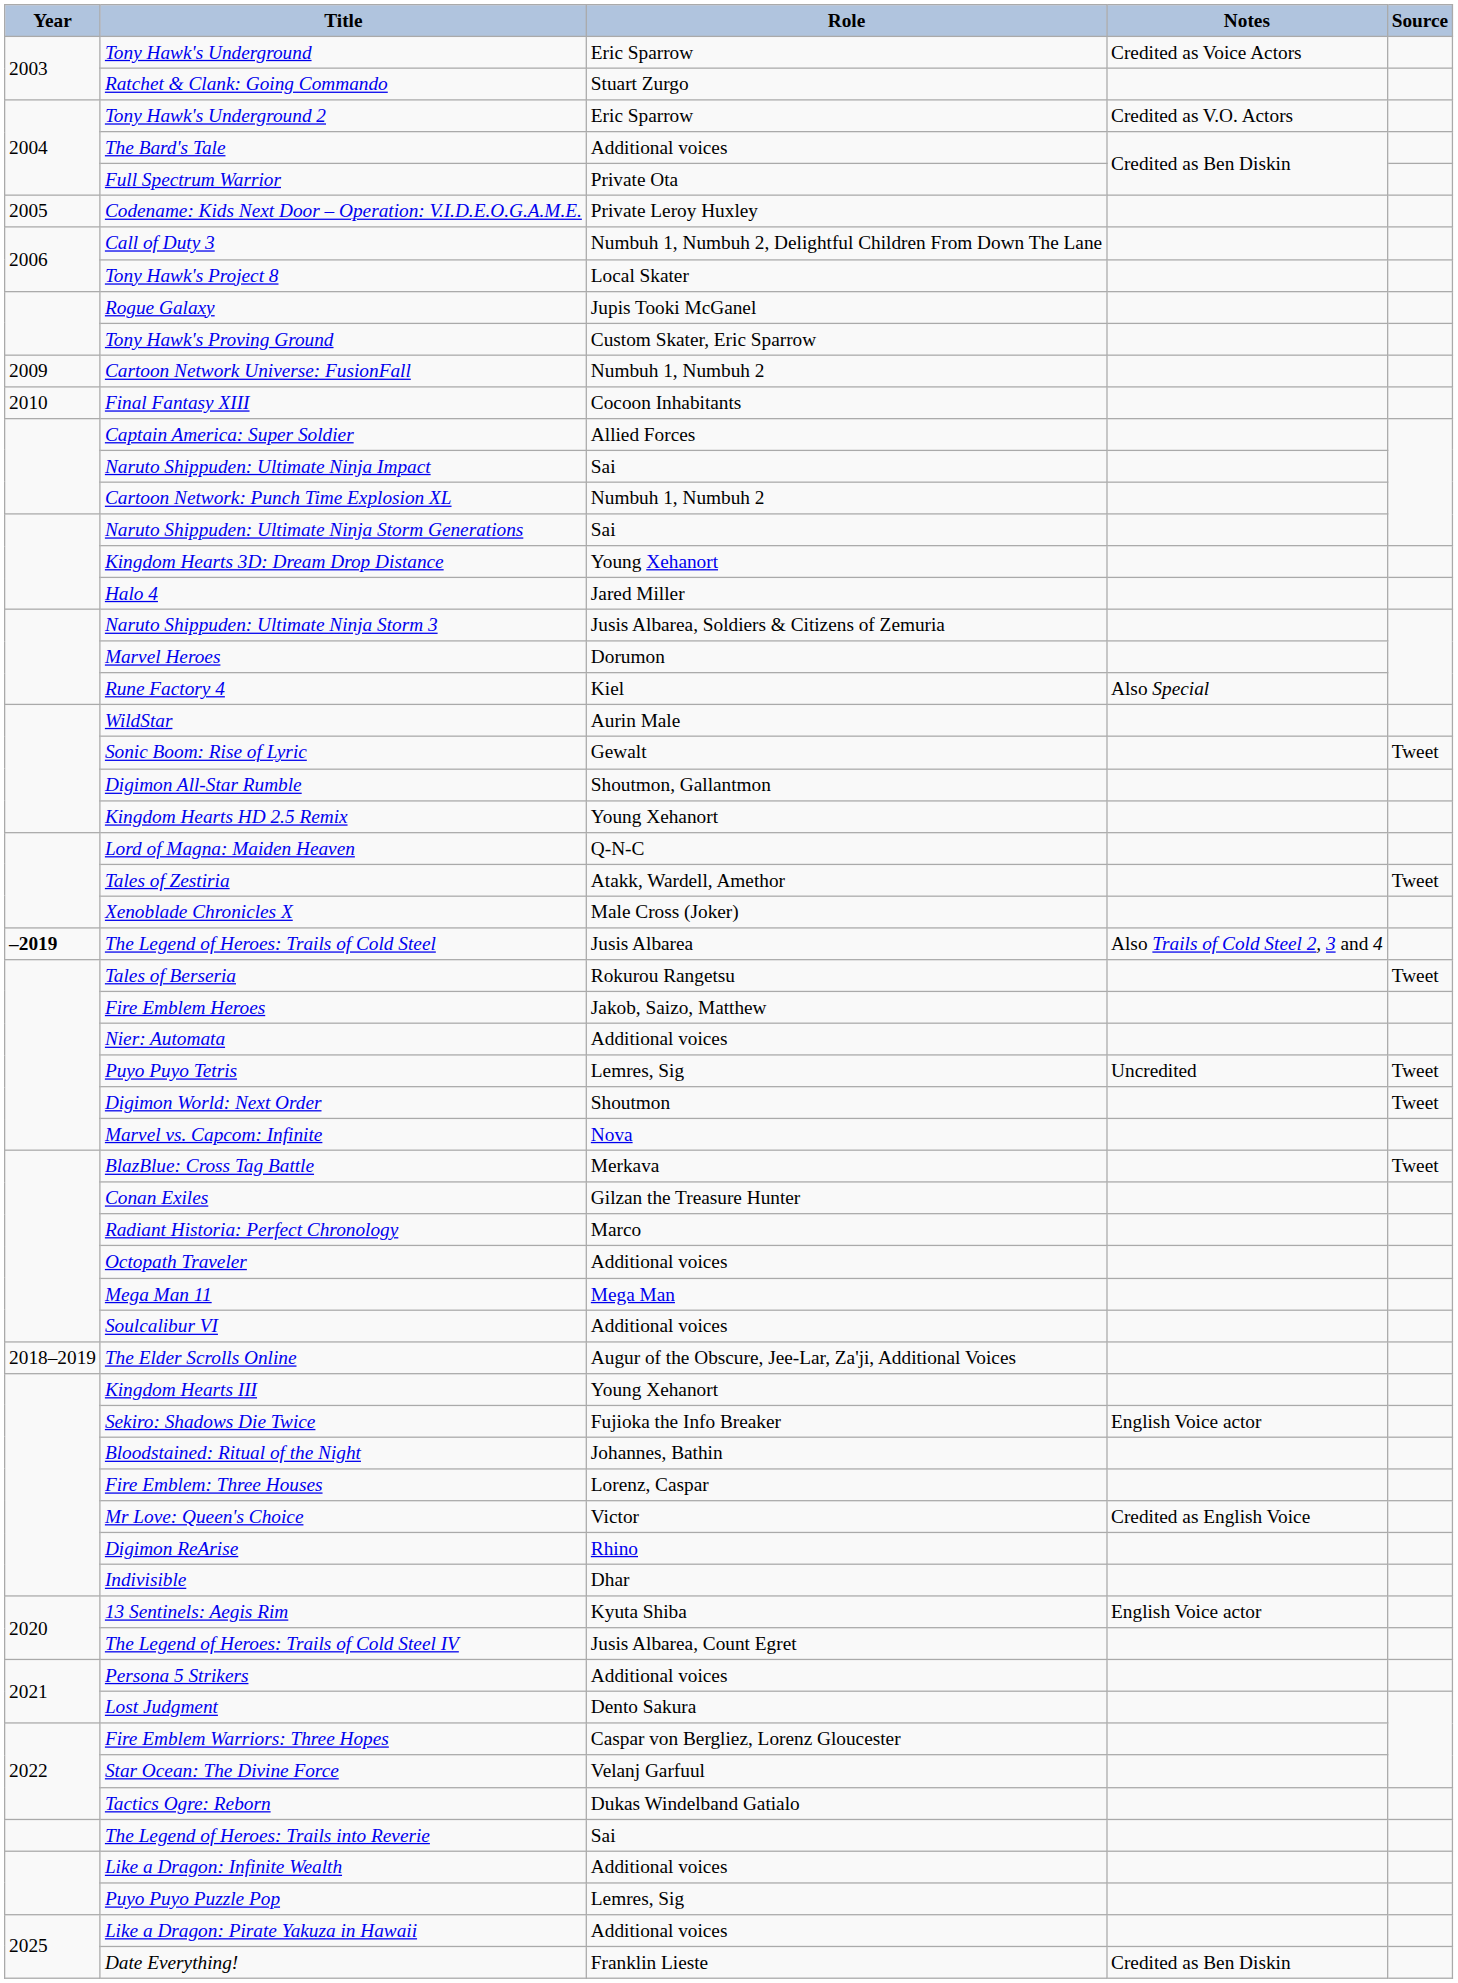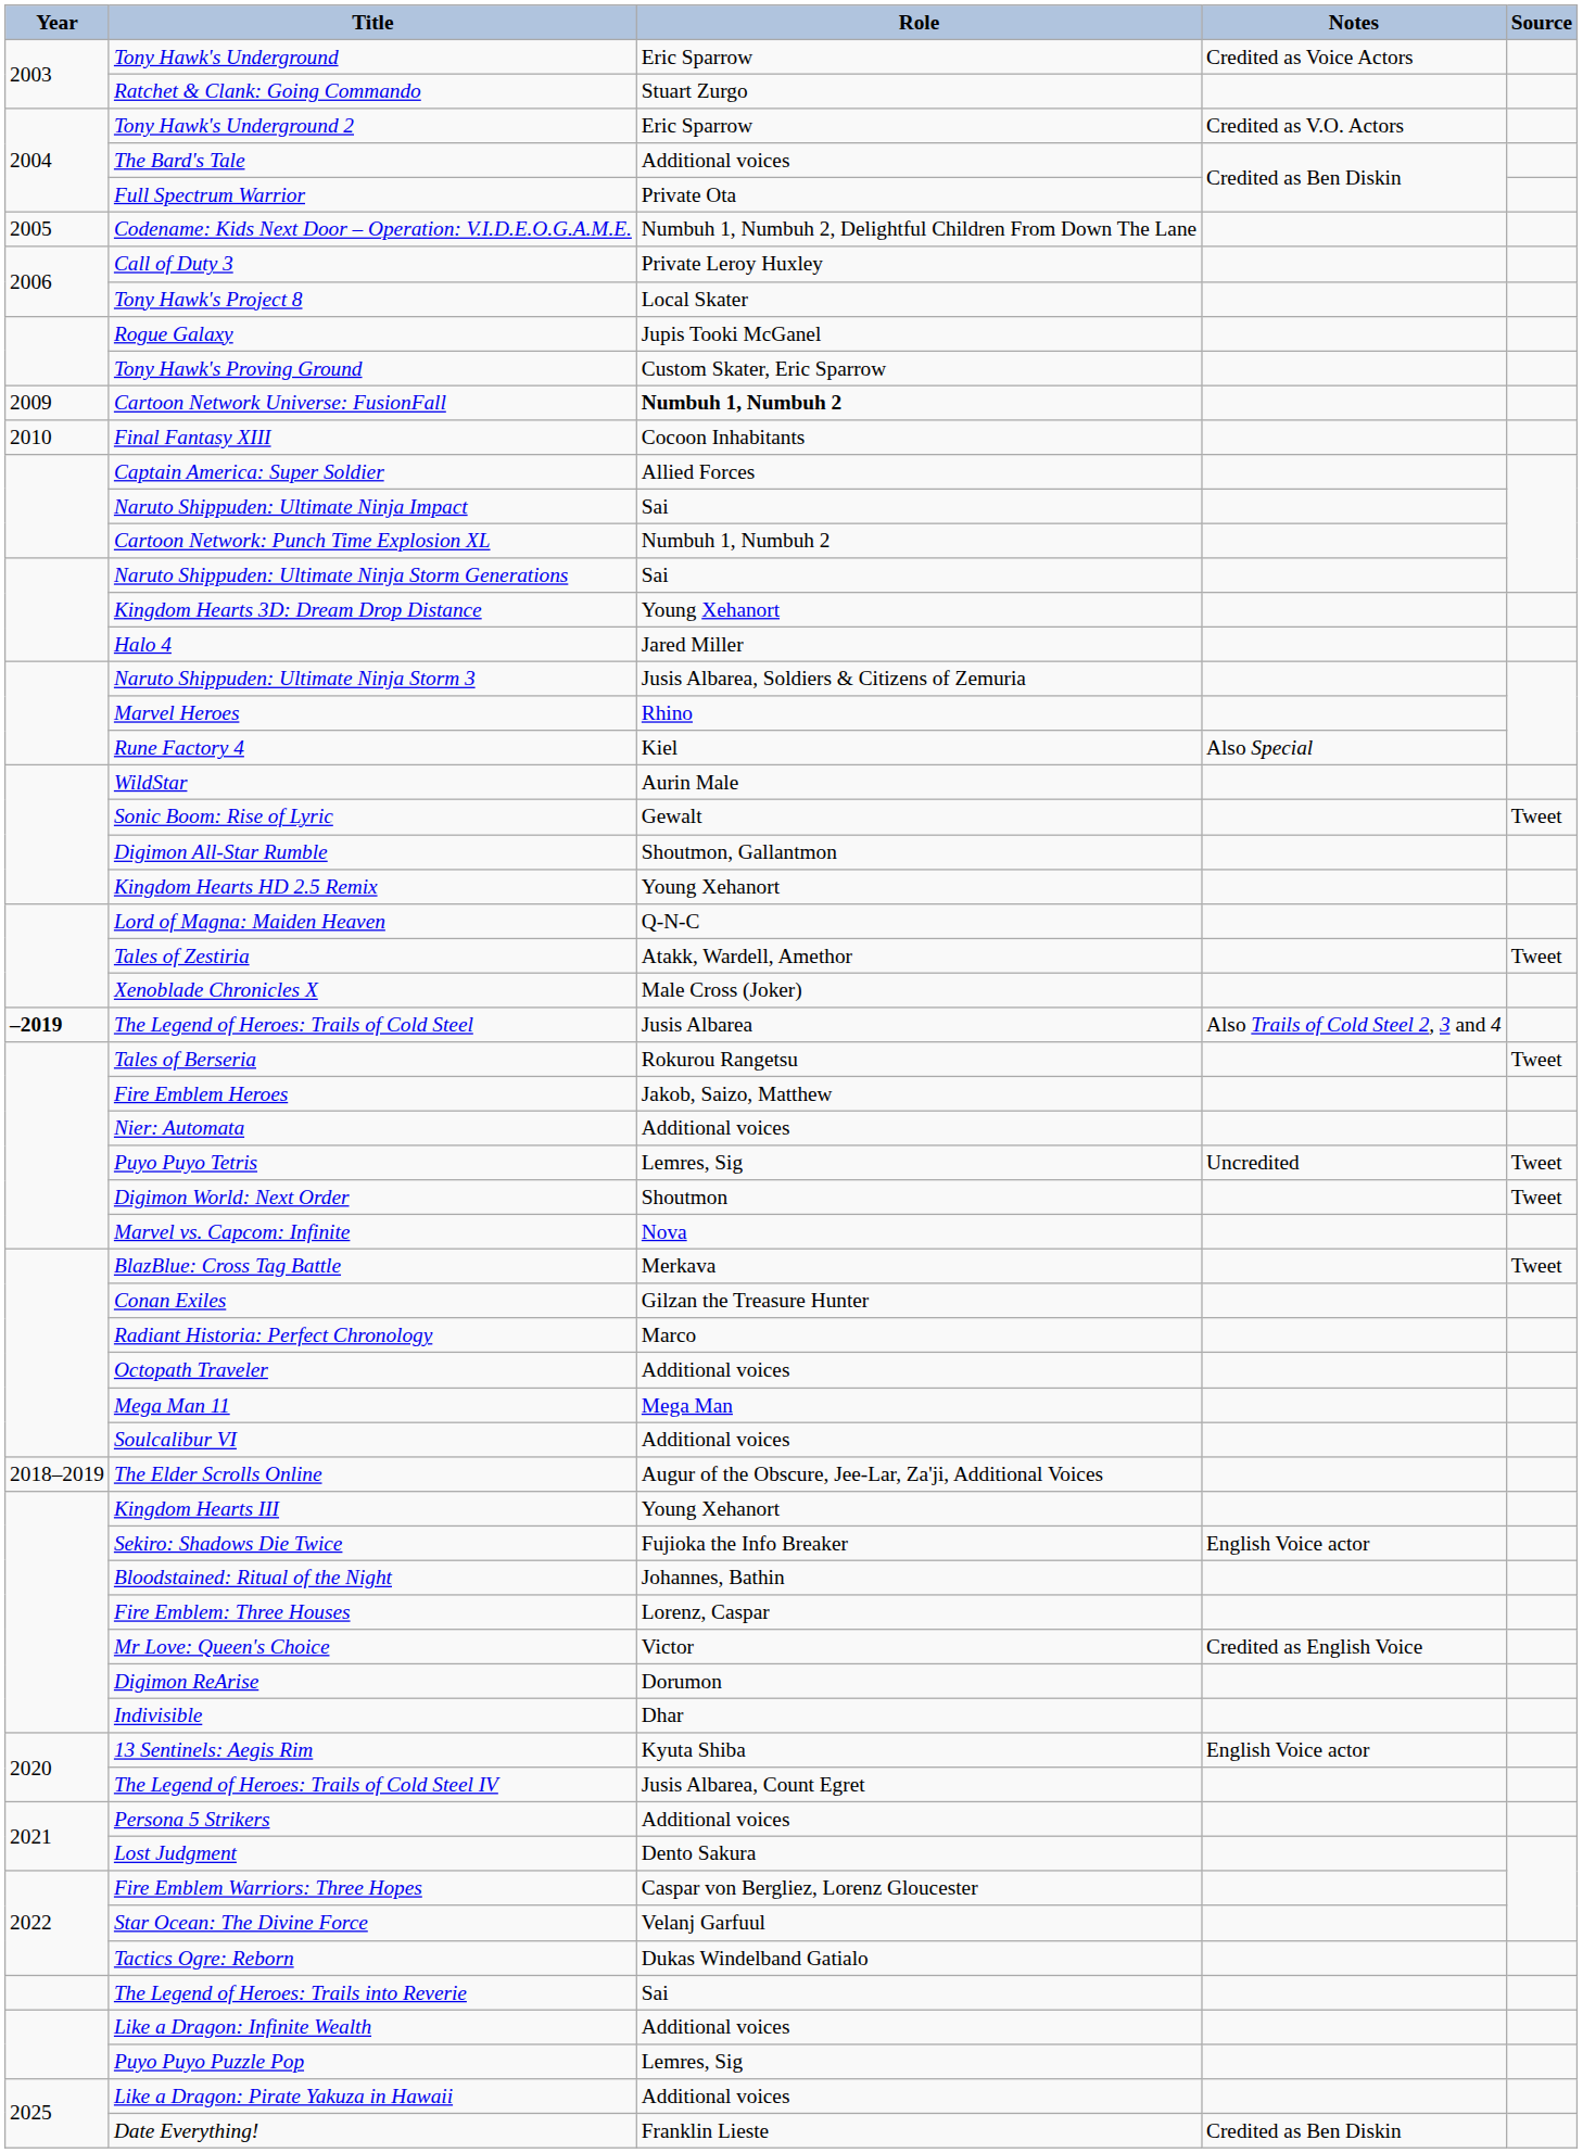 <table class="wikitable sortable plainrowheaders" style="width=95%; font-size: 95%;">
 <tr>
 <th style="background:#b0c4de;">Year </th>
 <th style="background:#b0c4de;">Title</th>
 <th style="background:#b0c4de;">Role</th>
 <th style="background:#b0c4de;" class="unsortable">Notes </th>
 <th style="background:#b0c4de;" class="unsortable">Source</th>
 </tr>
 <tr>
 <td rowspan="2">2003</td>
 <td><em><a href='#'>Tony Hawk's Underground</a></em></td>
 <td>Eric Sparrow</td>
 <td>Credited as Voice Actors</td>
 <td></td>
 </tr>
 <tr>
 <td><em><a href='#'>Ratchet & Clank: Going Commando</a></em></td>
 <td>Stuart Zurgo</td>
 <td></td>
 <td></td>
 </tr>
 <tr>
 <td rowspan="3">2004</td>
 <td><em><a href='#'>Tony Hawk's Underground 2</a></em></td>
 <td>Eric Sparrow</td>
 <td>Credited as V.O. Actors</td>
 <td></td>
 </tr>
 <tr>
 <td><em><a href='#'>The Bard's Tale</a></em></td>
 <td>Additional voices</td>
 <td rowspan="2">Credited as Ben Diskin</td>
 <td></td>
 </tr>
 <tr>
 <td><em><a href='#'>Full Spectrum Warrior</a></em></td>
 <td>Private Ota</td>
 <td></td>
 </tr>
 <tr>
 <td>2005</td>
 <td><em><a href='#'>Codename: Kids Next Door – Operation: V.I.D.E.O.G.A.M.E.</a></em></td>
-<td>Private Leroy Huxley</td>
+<td>Numbuh 1, Numbuh 2, Delightful Children From Down The Lane</td>
 <td></td>
 <td></td>
 </tr>
 <tr>
 <td rowspan="2">2006</td>
 <td><em><a href='#'>Call of Duty 3</a></em></td>
-<td>Numbuh 1, Numbuh 2, Delightful Children From Down The Lane</td>
+<td>Private Leroy Huxley</td>
 <td></td>
 <td></td>
 </tr>
 <tr>
 <td><em><a href='#'>Tony Hawk's Project 8</a></em></td>
 <td>Local Skater</td>
 <td></td>
 <td></td>
 </tr>
 <tr>
 <td rowspan="2"></td>
 <td><em><a href='#'>Rogue Galaxy</a></em></td>
 <td>Jupis Tooki McGanel</td>
 <td></td>
 <td></td>
 </tr>
 <tr>
 <td><em><a href='#'>Tony Hawk's Proving Ground</a></em></td>
 <td>Custom Skater, Eric Sparrow</td>
 <td></td>
 <td></td>
 </tr>
 <tr>
 <td>2009</td>
 <td><em><a href='#'>Cartoon Network Universe: FusionFall</a></em></td>
-<td>Numbuh 1, Numbuh 2</td>
+<td><strong>Numbuh 1, Numbuh 2</strong></td>
 <td></td>
 <td></td>
 </tr>
 <tr>
 <td rowspan="1">2010</td>
 <td><em><a href='#'>Final Fantasy XIII</a></em></td>
 <td>Cocoon Inhabitants</td>
 <td></td>
 <td></td>
 </tr>
 <tr>
 <td rowspan="3"></td>
 <td><em><a href='#'>Captain America: Super Soldier</a></em></td>
 <td>Allied Forces</td>
 <td></td>
 <td rowspan="4"></td>
 </tr>
 <tr>
 <td><em><a href='#'>Naruto Shippuden: Ultimate Ninja Impact</a></em></td>
 <td>Sai</td>
 <td></td>
 </tr>
 <tr>
 <td><em><a href='#'>Cartoon Network: Punch Time Explosion XL</a></em></td>
 <td>Numbuh 1, Numbuh 2</td>
 <td></td>
 </tr>
 <tr>
 <td rowspan="3"></td>
 <td><em><a href='#'>Naruto Shippuden: Ultimate Ninja Storm Generations</a></em></td>
 <td>Sai</td>
 <td></td>
 </tr>
 <tr>
 <td><em><a href='#'>Kingdom Hearts 3D: Dream Drop Distance</a></em></td>
 <td>Young <a href='#'>Xehanort</a></td>
 <td></td>
 <td></td>
 </tr>
 <tr>
 <td><em><a href='#'>Halo 4</a></em></td>
 <td>Jared Miller</td>
 <td></td>
 <td></td>
 </tr>
 <tr>
 <td rowspan="3"></td>
 <td><em><a href='#'>Naruto Shippuden: Ultimate Ninja Storm 3</a></em></td>
 <td>Jusis Albarea, Soldiers & Citizens of Zemuria</td>
 <td></td>
 <td rowspan="3"></td>
 </tr>
 <tr>
 <td><em><a href='#'>Marvel Heroes</a></em></td>
-<td>Dorumon</td>
+<td><a href='#'>Rhino</a></td>
 <td></td>
 </tr>
 <tr>
 <td><em><a href='#'>Rune Factory 4</a></em></td>
 <td>Kiel</td>
 <td>Also <em>Special</em></td>
 </tr>
 <tr>
 <td rowspan="4"></td>
 <td><em><a href='#'>WildStar</a></em></td>
 <td>Aurin Male</td>
 <td></td>
 <td></td>
 </tr>
 <tr>
 <td><em><a href='#'>Sonic Boom: Rise of Lyric</a></em></td>
 <td>Gewalt</td>
 <td></td>
 <td>Tweet</td>
 </tr>
 <tr>
 <td><em><a href='#'>Digimon All-Star Rumble</a></em></td>
 <td>Shoutmon, Gallantmon</td>
 <td></td>
 <td></td>
 </tr>
 <tr>
 <td><em><a href='#'>Kingdom Hearts HD 2.5 Remix</a></em></td>
 <td>Young Xehanort</td>
 <td></td>
 <td></td>
 </tr>
 <tr>
 <td rowspan="3"></td>
 <td><em><a href='#'>Lord of Magna: Maiden Heaven</a></em></td>
 <td>Q-N-C</td>
 <td></td>
 <td></td>
 </tr>
 <tr>
 <td><em><a href='#'>Tales of Zestiria</a></em></td>
 <td>Atakk, Wardell, Amethor</td>
 <td></td>
 <td>Tweet</td>
 </tr>
 <tr>
 <td><em><a href='#'>Xenoblade Chronicles X</a></em></td>
 <td>Male Cross (Joker)</td>
 <td></td>
 <td></td>
 </tr>
 <tr>
 <td><strong>–2019</strong></td>
 <td><em><a href='#'>The Legend of Heroes: Trails of Cold Steel</a></em></td>
 <td>Jusis Albarea</td>
 <td>Also <em><a href='#'>Trails of Cold Steel 2</a>,</em> <em><a href='#'>3</a></em> and <em>4</em></td>
 <td></td>
 </tr>
 <tr>
 <td rowspan="6"></td>
 <td><em><a href='#'>Tales of Berseria</a></em></td>
 <td>Rokurou Rangetsu</td>
 <td></td>
 <td>Tweet</td>
 </tr>
 <tr>
 <td><em><a href='#'>Fire Emblem Heroes</a></em></td>
 <td>Jakob, Saizo, Matthew</td>
 <td></td>
 <td></td>
 </tr>
 <tr>
 <td><em><a href='#'>Nier: Automata</a></em></td>
 <td>Additional voices</td>
 <td></td>
 <td></td>
 </tr>
 <tr>
 <td><em><a href='#'>Puyo Puyo Tetris</a></em></td>
 <td>Lemres, Sig</td>
 <td>Uncredited</td>
 <td>Tweet</td>
 </tr>
 <tr>
 <td><em><a href='#'>Digimon World: Next Order</a></em></td>
 <td>Shoutmon</td>
 <td></td>
 <td>Tweet</td>
 </tr>
 <tr>
 <td><em><a href='#'>Marvel vs. Capcom: Infinite</a></em></td>
 <td><a href='#'>Nova</a></td>
 <td></td>
 <td></td>
 </tr>
 <tr>
 <td rowspan="6"></td>
 <td><em><a href='#'>BlazBlue: Cross Tag Battle</a></em></td>
 <td>Merkava</td>
 <td></td>
 <td>Tweet</td>
 </tr>
 <tr>
 <td><em><a href='#'>Conan Exiles</a></em></td>
 <td>Gilzan the Treasure Hunter</td>
 <td></td>
 </tr>
 <tr>
 <td><em><a href='#'>Radiant Historia: Perfect Chronology</a></em></td>
 <td>Marco</td>
 <td></td>
 <td></td>
 </tr>
 <tr>
 <td><em><a href='#'>Octopath Traveler</a></em></td>
 <td>Additional voices</td>
 <td></td>
 <td></td>
 </tr>
 <tr>
 <td><em><a href='#'>Mega Man 11</a></em></td>
 <td><a href='#'>Mega Man</a></td>
 <td></td>
 <td></td>
 </tr>
 <tr>
 <td><em><a href='#'>Soulcalibur VI</a></em></td>
 <td>Additional voices</td>
 <td></td>
 <td></td>
 </tr>
 <tr>
 <td>2018–2019</td>
 <td><em><a href='#'>The Elder Scrolls Online</a></em></td>
 <td>Augur of the Obscure, Jee-Lar, Za'ji, Additional Voices</td>
 <td></td>
 <td></td>
 </tr>
 <tr>
 <td rowspan="7"></td>
 <td><em><a href='#'>Kingdom Hearts III</a></em></td>
 <td>Young Xehanort</td>
 <td></td>
 <td></td>
 </tr>
 <tr>
 <td><em><a href='#'>Sekiro: Shadows Die Twice</a></em></td>
 <td>Fujioka the Info Breaker</td>
 <td>English Voice actor</td>
 <td></td>
 </tr>
 <tr>
 <td><em><a href='#'>Bloodstained: Ritual of the Night</a></em></td>
 <td>Johannes, Bathin</td>
 <td></td>
 <td></td>
 </tr>
 <tr>
 <td><em><a href='#'>Fire Emblem: Three Houses</a></em></td>
 <td>Lorenz, Caspar</td>
 <td></td>
 <td></td>
 </tr>
 <tr>
 <td><em><a href='#'>Mr Love: Queen's Choice</a></em></td>
 <td>Victor</td>
 <td>Credited as English Voice</td>
 <td></td>
 </tr>
 <tr>
 <td><em><a href='#'>Digimon ReArise</a></em></td>
-<td><a href='#'>Rhino</a></td>
+<td>Dorumon</td>
 <td></td>
 <td></td>
 </tr>
 <tr>
 <td><em><a href='#'>Indivisible</a></em></td>
 <td>Dhar</td>
 <td></td>
 <td></td>
 </tr>
 <tr>
 <td rowspan="2">2020</td>
 <td><em><a href='#'>13 Sentinels: Aegis Rim</a></em></td>
 <td>Kyuta Shiba</td>
 <td>English Voice actor</td>
 <td></td>
 </tr>
 <tr>
 <td><em><a href='#'>The Legend of Heroes: Trails of Cold Steel IV</a></em></td>
 <td>Jusis Albarea, Count Egret</td>
 <td></td>
 <td></td>
 </tr>
 <tr>
 <td rowspan="2">2021</td>
 <td><em><a href='#'>Persona 5 Strikers</a></em></td>
 <td>Additional voices</td>
 <td></td>
 <td></td>
 </tr>
 <tr>
 <td><em><a href='#'>Lost Judgment</a></em></td>
 <td>Dento Sakura</td>
 <td></td>
 <td rowspan="3"></td>
 </tr>
 <tr>
 <td rowspan="3">2022</td>
 <td><em><a href='#'>Fire Emblem Warriors: Three Hopes</a></em></td>
 <td>Caspar von Bergliez, Lorenz Gloucester</td>
 <td></td>
 </tr>
 <tr>
 <td><em><a href='#'>Star Ocean: The Divine Force</a></em></td>
 <td>Velanj Garfuul</td>
 <td></td>
 </tr>
 <tr>
 <td><em><a href='#'>Tactics Ogre: Reborn</a></em></td>
 <td>Dukas Windelband Gatialo</td>
 <td></td>
 <td></td>
 </tr>
 <tr>
 <td></td>
 <td><em><a href='#'>The Legend of Heroes: Trails into Reverie</a></em></td>
 <td>Sai</td>
 <td></td>
 <td></td>
 </tr>
 <tr>
 <td rowspan="2"></td>
 <td><em><a href='#'>Like a Dragon: Infinite Wealth</a></em></td>
 <td>Additional voices</td>
 <td></td>
 <td></td>
 </tr>
 <tr>
 <td><em><a href='#'>Puyo Puyo Puzzle Pop</a></em></td>
 <td>Lemres, Sig</td>
 <td></td>
 <td></td>
 </tr>
 <tr>
 <td rowspan="2">2025</td>
 <td><a href='#'><em>Like a Dragon: Pirate Yakuza in Hawaii</em></a></td>
 <td>Additional voices</td>
 <td></td>
 <td></td>
 </tr>
 <tr>
 <td><em>Date Everything!</em></td>
 <td>Franklin Lieste</td>
 <td>Credited as Ben Diskin</td>
 <td></td>
 </tr>
 </table>
